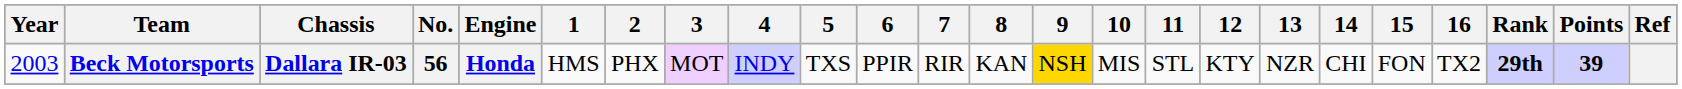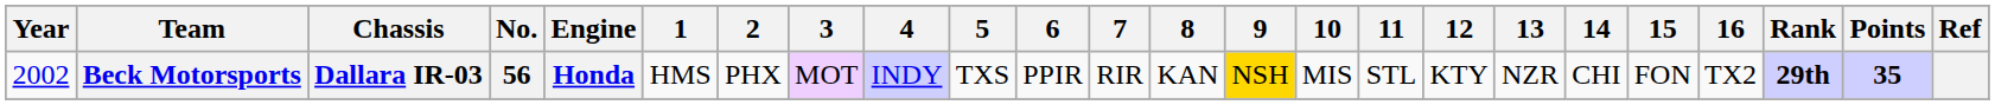 <table class="wikitable" style="text-align:center; font-size:85%">
 <tr>
 <th>Year</th>
 <th>Team</th>
 <th>Chassis</th>
 <th>No.</th>
 <th>Engine</th>
 <th>1</th>
 <th>2</th>
 <th>3</th>
 <th>4</th>
 <th>5</th>
 <th>6</th>
 <th>7</th>
 <th>8</th>
 <th>9</th>
 <th>10</th>
 <th>11</th>
 <th>12</th>
 <th>13</th>
 <th>14</th>
 <th>15</th>
 <th>16</th>
 <th>Rank</th>
 <th>Points</th>
 <th>Ref</th>
 </tr>
 <tr>
-<td><a href='#'>2003</a></td>
+<td><a href='#'>2002</a></td>
 <th nowrap><a href='#'>Beck Motorsports</a></th>
 <th nowrap><a href='#'>Dallara</a> IR-03</th>
 <th>56</th>
 <th><a href='#'>Honda</a></th>
 <td>HMS</td>
 <td>PHX</td>
 <td style="background:#EFCFFF;">MOT<br></td>
 <td style="background:#CFCFFF;"><a href='#'>INDY</a><br></td>
 <td>TXS</td>
 <td>PPIR</td>
 <td>RIR</td>
 <td>KAN</td>
 <td style="background: gold;">NSH</td>
 <td>MIS</td>
 <td>STL</td>
 <td>KTY</td>
 <td>NZR</td>
 <td>CHI</td>
 <td>FON</td>
 <td>TX2</td>
 <td style="background:#CFCFFF;"><strong>29th</strong></td>
-<td style="background:#CFCFFF;"><strong>39</strong></td>
+<td style="background:#CFCFFF;"><strong>35</strong></td>
 <th></th>
 </tr>
 </table>
